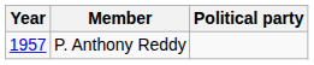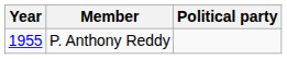 <table class="wikitable sortable">
 <tr>
 <th>Year</th>
 <th>Member</th>
 <th colspan="2">Political party</th>
 </tr>
 <tr>
-<td><a href='#'>1957</a></td>
+<td><a href='#'>1955</a></td>
 <td>P. Anthony Reddy</td>
 <td></td>
 </tr>
 </table>
